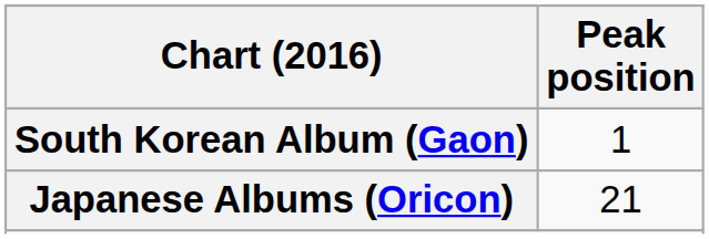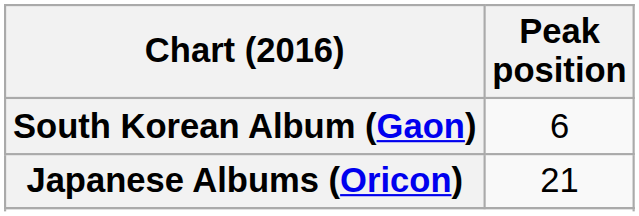 <table class="wikitable sortable plainrowheaders" style="text-align:center">
 <tr>
 <th>Chart (2016)</th>
 <th>Peak<br>position</th>
 </tr>
 <tr>
 <th scope="row">South Korean Album (<a href='#'>Gaon</a>)</th>
-<td>1</td>
+<td>6</td>
 </tr>
 <tr>
 <th scope="row">Japanese Albums (<a href='#'>Oricon</a>)</th>
 <td>21</td>
 </tr>
 <tr>
 </tr>
 <tr>
 </tr>
 </table>
